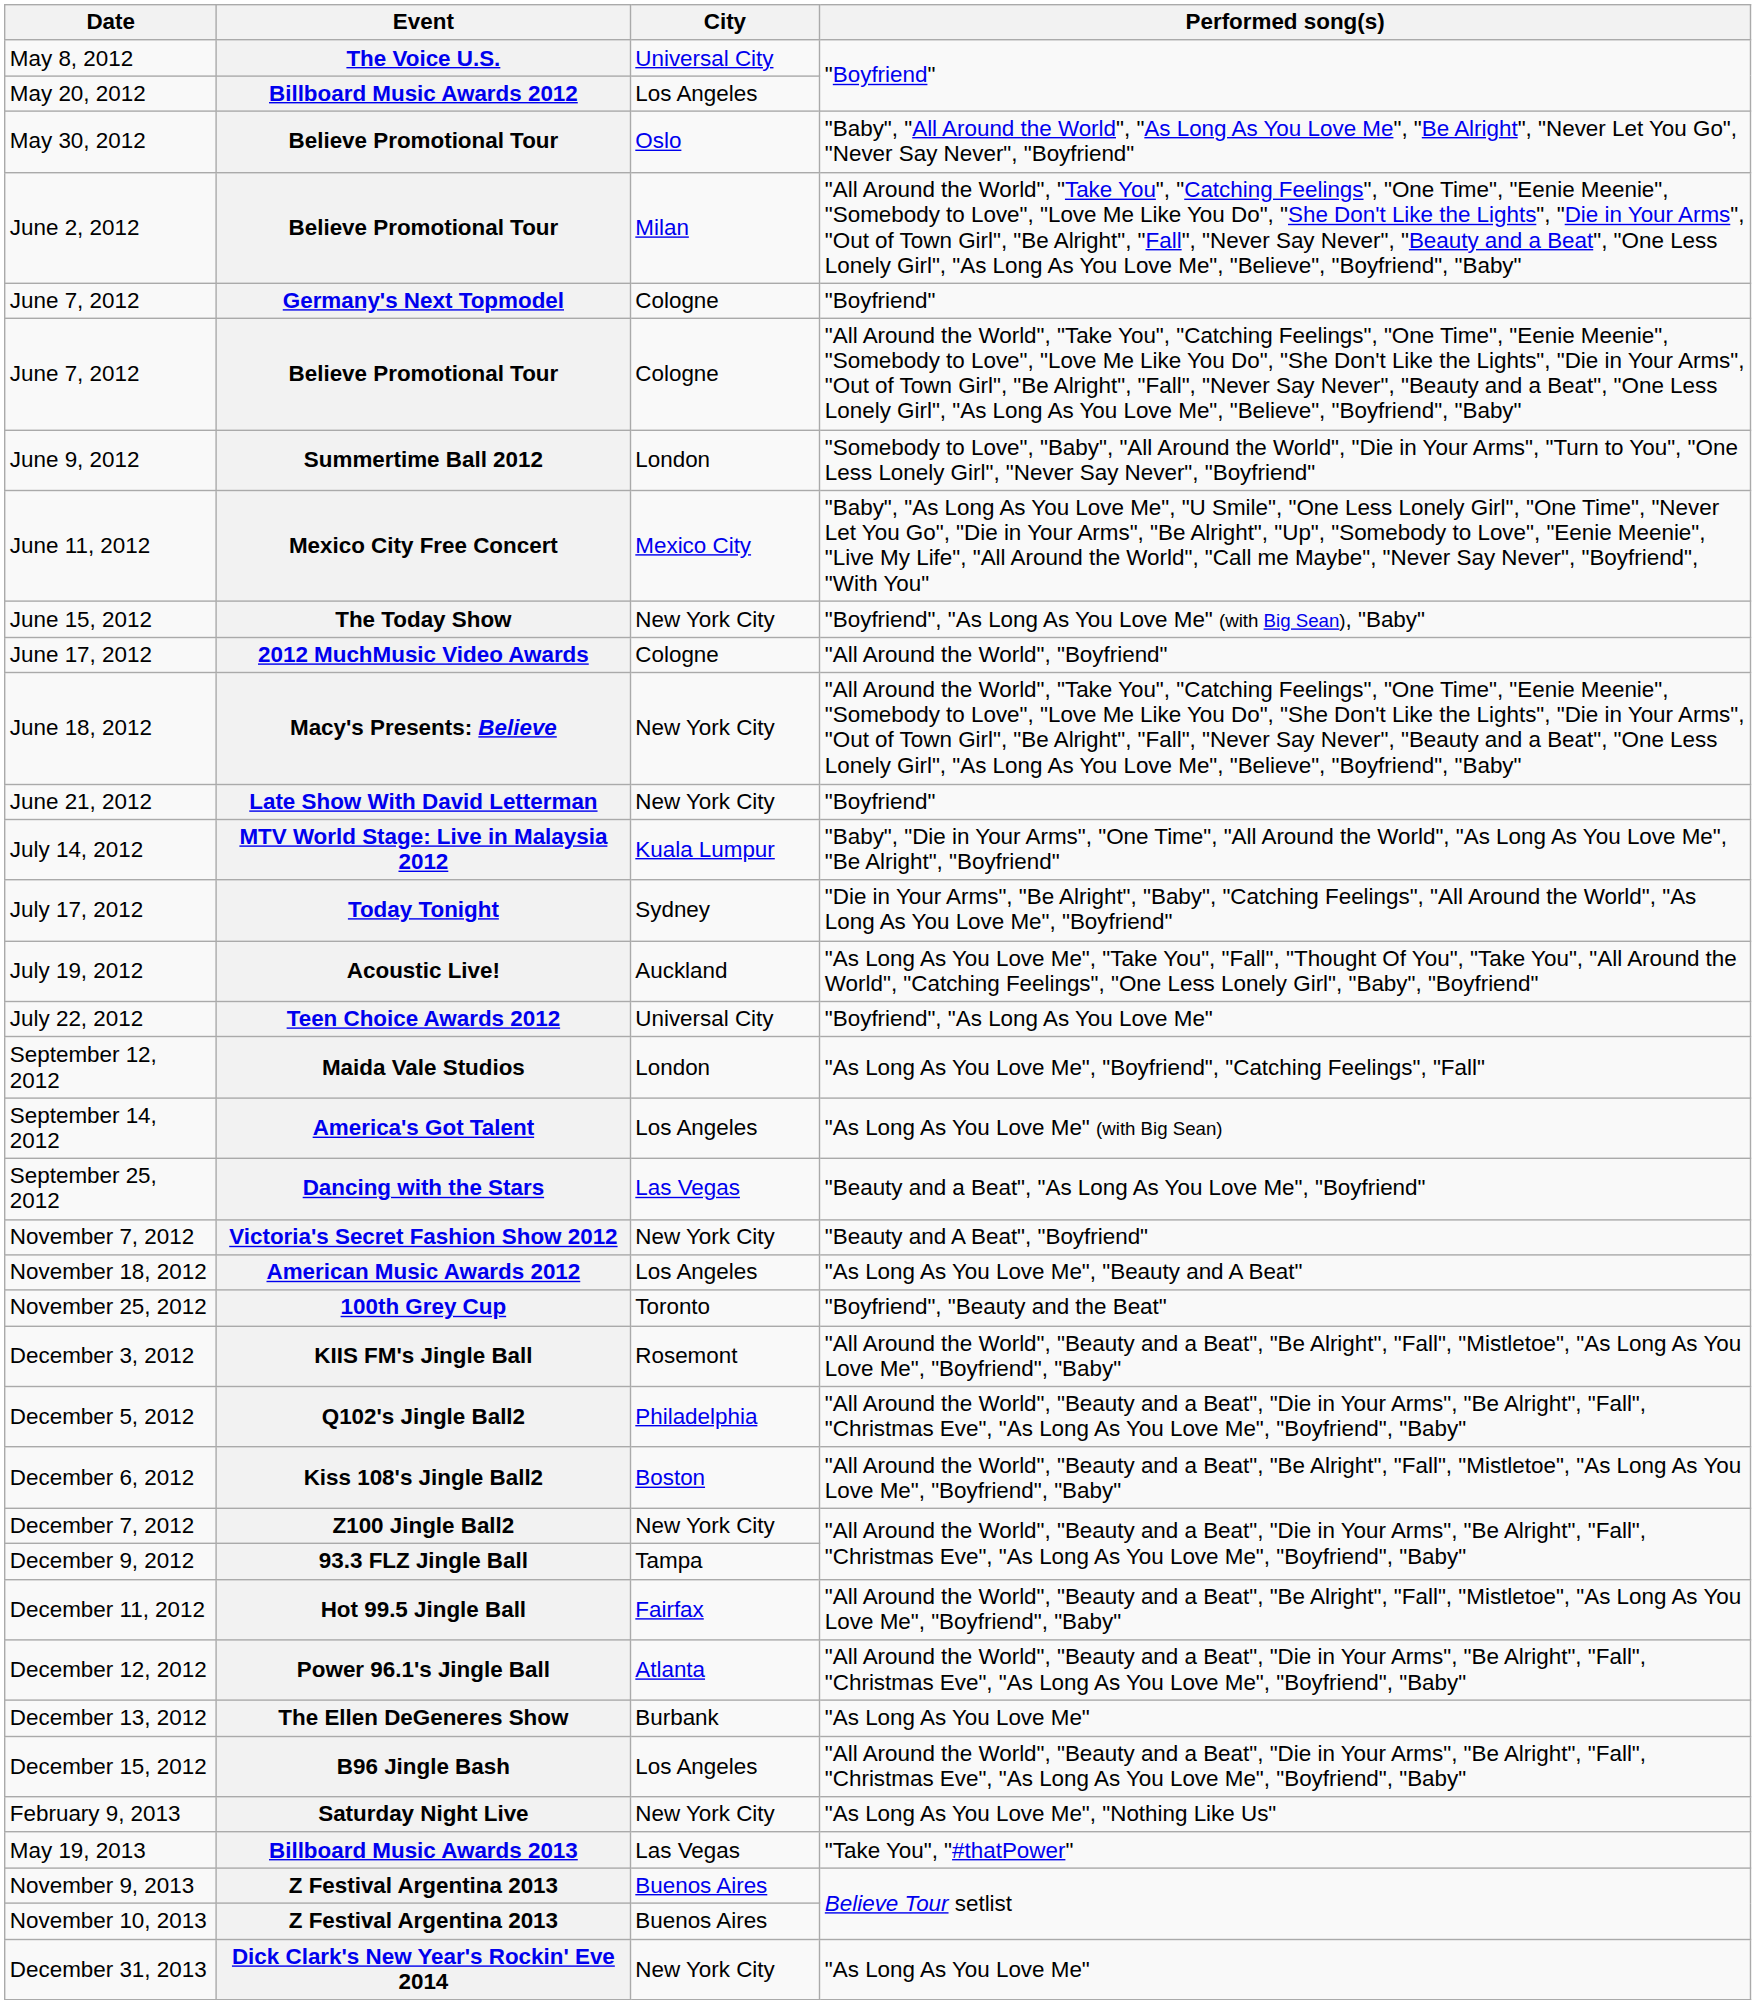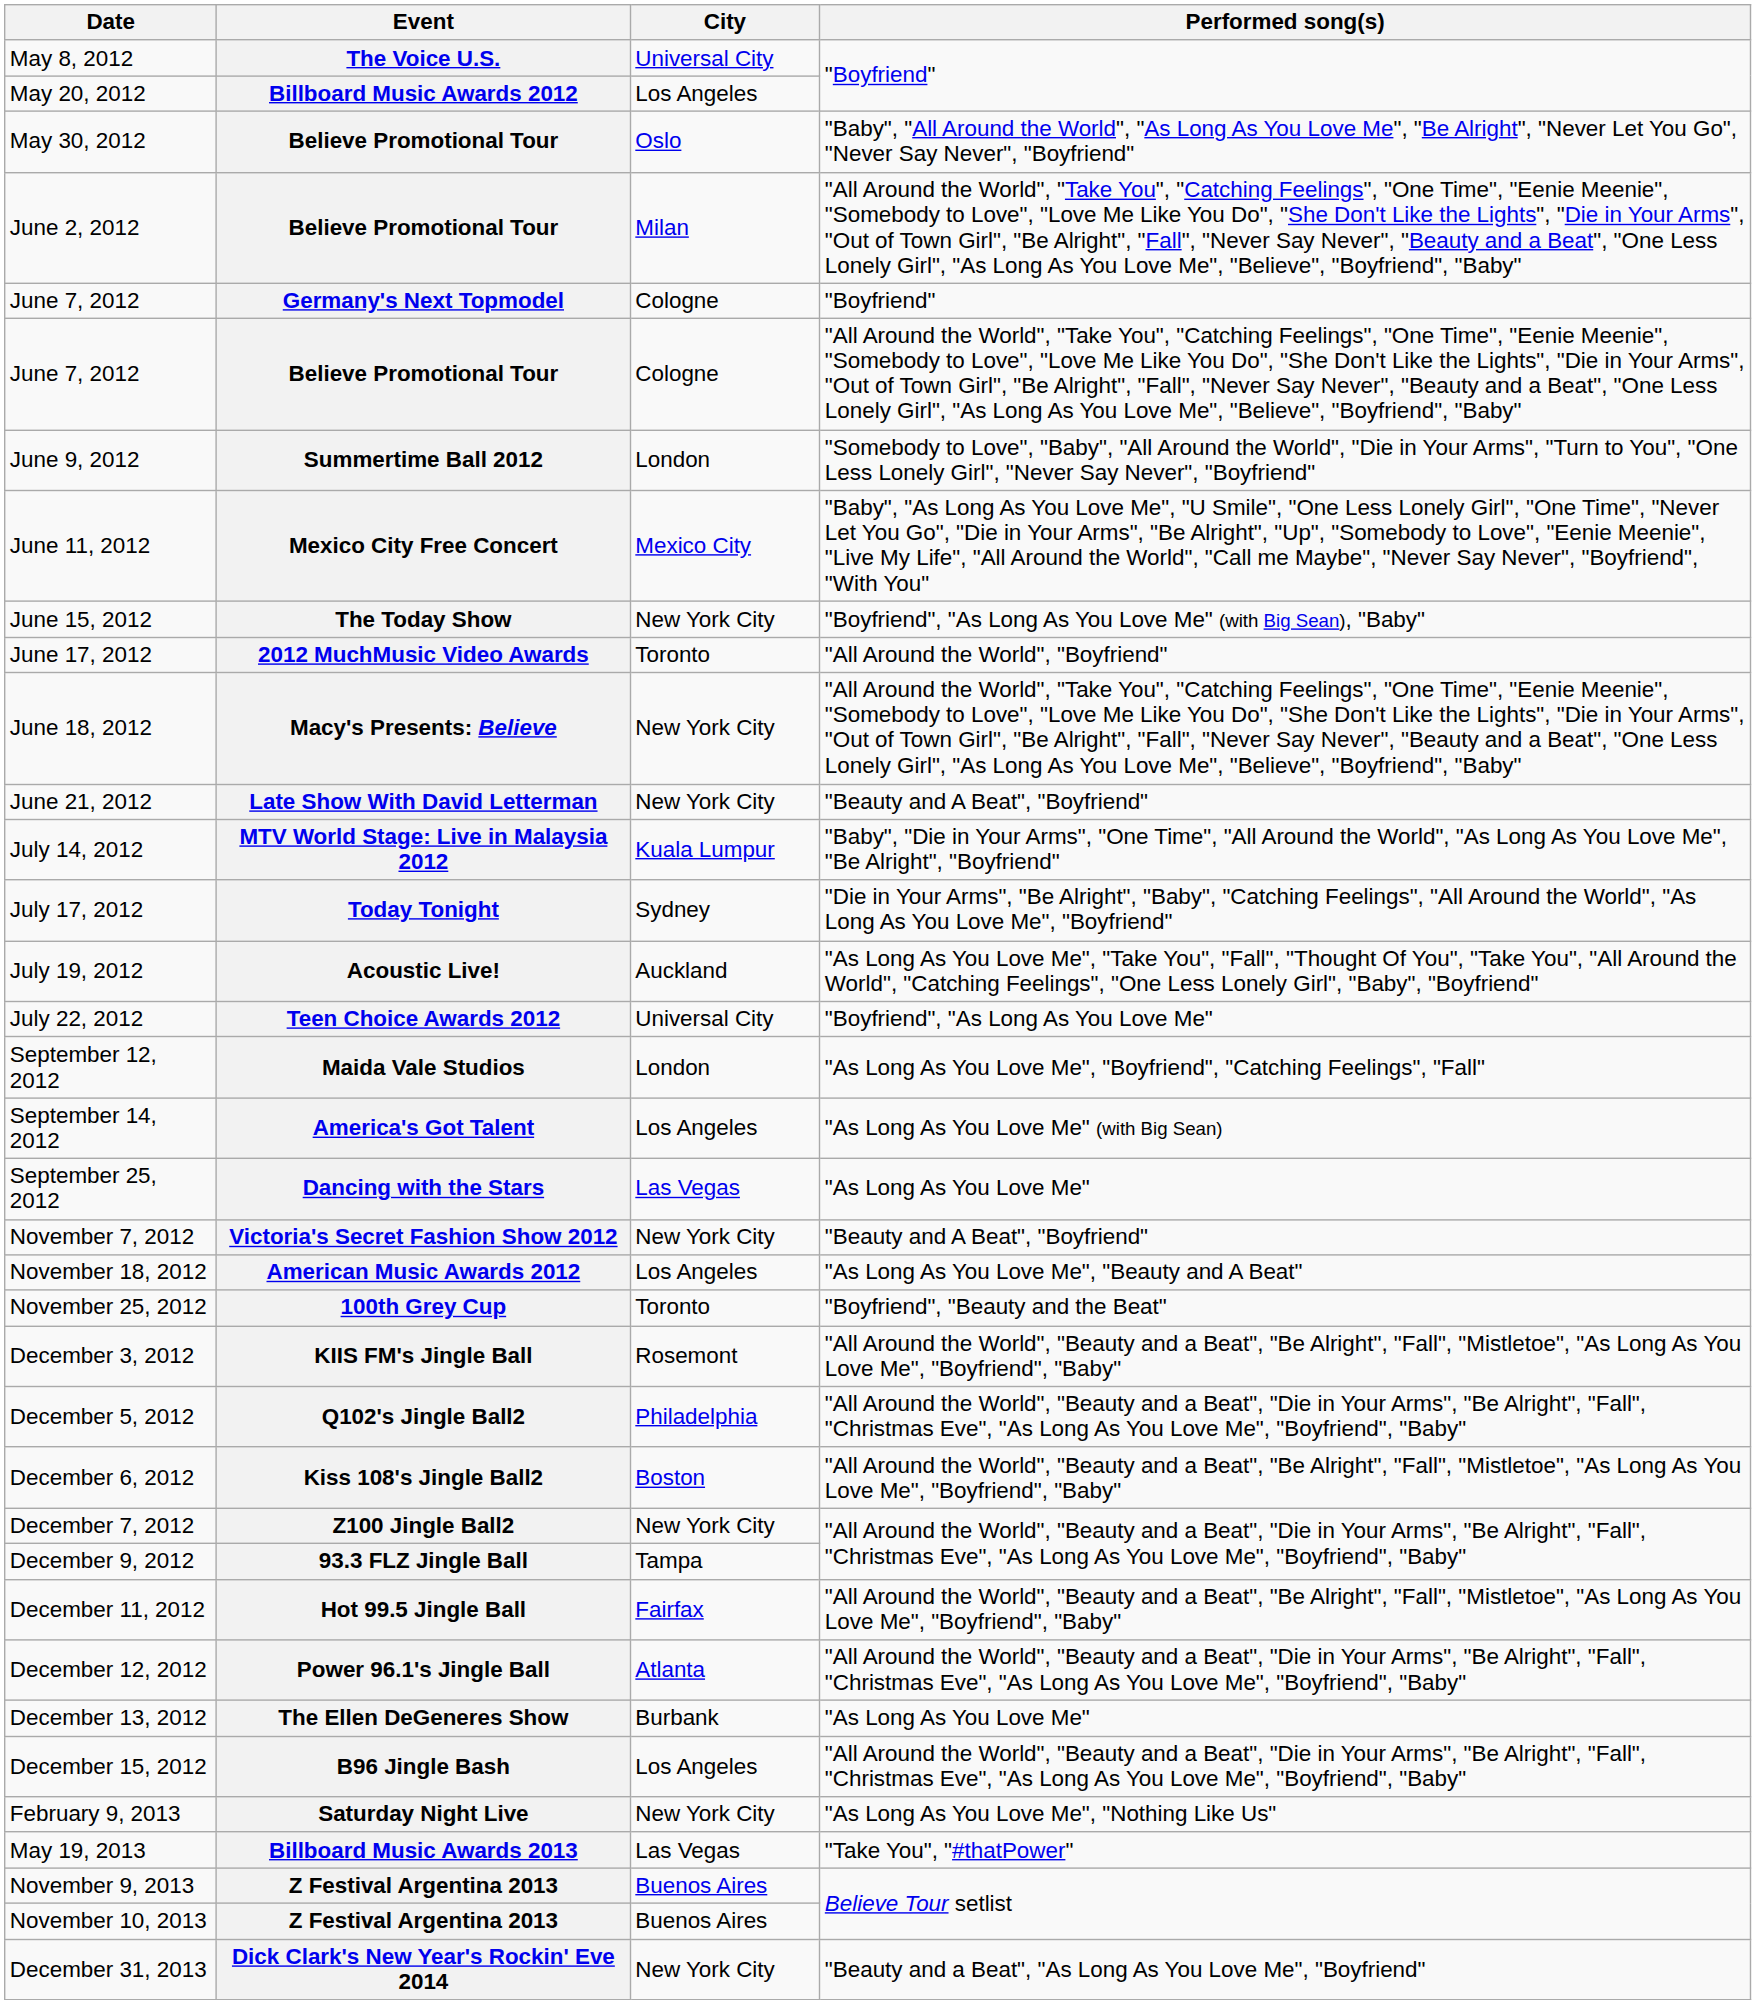 <table class="wikitable sortable plainrowheaders">
 <tr>
 <th scope="col" style="width:9em;">Date</th>
 <th scope="col" style="width:18em;">Event</th>
 <th scope="col" style="width:8em;">City</th>
 <th scope="col">Performed song(s)</th>
 </tr>
 <tr>
 <td>May 8, 2012</td>
 <th scope="row"><a href='#'>The Voice U.S.</a></th>
 <td><a href='#'>Universal City</a></td>
 <td rowspan="2">"<a href='#'>Boyfriend</a>"</td>
 </tr>
 <tr>
 <td>May 20, 2012</td>
 <th scope="row"><a href='#'>Billboard Music Awards 2012</a></th>
 <td>Los Angeles</td>
 </tr>
 <tr>
 <td>May 30, 2012</td>
 <th scope="row">Believe Promotional Tour</th>
 <td><a href='#'>Oslo</a></td>
 <td>"Baby", "<a href='#'>All Around the World</a>", "<a href='#'>As Long As You Love Me</a>", "<a href='#'>Be Alright</a>", "Never Let You Go", "Never Say Never", "Boyfriend"</td>
 </tr>
 <tr>
 <td>June 2, 2012</td>
 <th scope="row">Believe Promotional Tour</th>
 <td><a href='#'>Milan</a></td>
 <td>"All Around the World", "<a href='#'>Take You</a>", "<a href='#'>Catching Feelings</a>", "One Time", "Eenie Meenie", "Somebody to Love", "Love Me Like You Do", "<a href='#'>She Don't Like the Lights</a>", "<a href='#'>Die in Your Arms</a>", "Out of Town Girl", "Be Alright", "<a href='#'>Fall</a>", "Never Say Never", "<a href='#'>Beauty and a Beat</a>", "One Less Lonely Girl", "As Long As You Love Me", "Believe", "Boyfriend", "Baby"</td>
 </tr>
 <tr>
 <td>June 7, 2012</td>
 <th scope="row"><a href='#'>Germany's Next Topmodel</a></th>
 <td>Cologne</td>
 <td>"Boyfriend"</td>
 </tr>
 <tr>
 <td>June 7, 2012</td>
 <th scope="row">Believe Promotional Tour</th>
 <td>Cologne</td>
 <td>"All Around the World", "Take You", "Catching Feelings", "One Time", "Eenie Meenie", "Somebody to Love", "Love Me Like You Do", "She Don't Like the Lights", "Die in Your Arms", "Out of Town Girl", "Be Alright", "Fall", "Never Say Never", "Beauty and a Beat", "One Less Lonely Girl", "As Long As You Love Me", "Believe", "Boyfriend", "Baby"</td>
 </tr>
 <tr>
 <td>June 9, 2012</td>
 <th scope="row">Summertime Ball 2012</th>
 <td>London</td>
 <td>"Somebody to Love", "Baby", "All Around the World", "Die in Your Arms", "Turn to You", "One Less Lonely Girl", "Never Say Never", "Boyfriend"</td>
 </tr>
 <tr>
 <td>June 11, 2012</td>
 <th scope="row">Mexico City Free Concert</th>
 <td><a href='#'>Mexico City</a></td>
 <td>"Baby", "As Long As You Love Me", "U Smile", "One Less Lonely Girl", "One Time", "Never Let You Go", "Die in Your Arms", "Be Alright", "Up", "Somebody to Love", "Eenie Meenie", "Live My Life", "All Around the World", "Call me Maybe", "Never Say Never", "Boyfriend", "With You"</td>
 </tr>
 <tr>
 <td>June 15, 2012</td>
 <th scope="row">The Today Show</th>
 <td>New York City</td>
 <td>"Boyfriend", "As Long As You Love Me" <small>(with <a href='#'>Big Sean</a>)</small>, "Baby"</td>
 </tr>
 <tr>
 <td>June 17, 2012</td>
 <th scope="row"><a href='#'>2012 MuchMusic Video Awards</a></th>
-<td>Cologne</td>
+<td>Toronto</td>
 <td>"All Around the World", "Boyfriend"</td>
 </tr>
 <tr>
 <td>June 18, 2012</td>
 <th scope="row">Macy's Presents: <em><a href='#'>Believe</a></em></th>
 <td>New York City</td>
 <td>"All Around the World", "Take You", "Catching Feelings", "One Time", "Eenie Meenie", "Somebody to Love", "Love Me Like You Do", "She Don't Like the Lights", "Die in Your Arms", "Out of Town Girl", "Be Alright", "Fall", "Never Say Never", "Beauty and a Beat", "One Less Lonely Girl", "As Long As You Love Me", "Believe", "Boyfriend", "Baby"</td>
 </tr>
 <tr>
 <td>June 21, 2012</td>
 <th scope="row"><a href='#'>Late Show With David Letterman</a></th>
 <td>New York City</td>
-<td>"Boyfriend"</td>
+<td>"Beauty and A Beat", "Boyfriend"</td>
 </tr>
 <tr>
 <td>July 14, 2012</td>
 <th scope="row"><a href='#'>MTV World Stage: Live in Malaysia 2012</a></th>
 <td><a href='#'>Kuala Lumpur</a></td>
 <td>"Baby", "Die in Your Arms", "One Time", "All Around the World", "As Long As You Love Me", "Be Alright", "Boyfriend"</td>
 </tr>
 <tr>
 <td>July 17, 2012</td>
 <th scope="row"><a href='#'>Today Tonight</a></th>
 <td>Sydney</td>
 <td>"Die in Your Arms", "Be Alright", "Baby", "Catching Feelings", "All Around the World", "As Long As You Love Me", "Boyfriend"</td>
 </tr>
 <tr>
 <td>July 19, 2012</td>
 <th scope="row">Acoustic Live!</th>
 <td>Auckland</td>
 <td>"As Long As You Love Me", "Take You", "Fall", "Thought Of You", "Take You", "All Around the World", "Catching Feelings", "One Less Lonely Girl", "Baby", "Boyfriend"</td>
 </tr>
 <tr>
 <td>July 22, 2012</td>
 <th scope="row"><a href='#'>Teen Choice Awards 2012</a></th>
 <td>Universal City</td>
 <td>"Boyfriend", "As Long As You Love Me"</td>
 </tr>
 <tr>
 <td>September 12, 2012</td>
 <th scope="row">Maida Vale Studios</th>
 <td>London</td>
 <td>"As Long As You Love Me", "Boyfriend", "Catching Feelings", "Fall"</td>
 </tr>
 <tr>
 <td>September 14, 2012</td>
 <th scope="row"><a href='#'>America's Got Talent</a></th>
 <td>Los Angeles</td>
 <td>"As Long As You Love Me" <small>(with Big Sean)</small></td>
 </tr>
 <tr>
 <td>September 25, 2012</td>
 <th scope="row"><a href='#'>Dancing with the Stars</a></th>
 <td><a href='#'>Las Vegas</a></td>
-<td>"Beauty and a Beat", "As Long As You Love Me", "Boyfriend"</td>
+<td>"As Long As You Love Me"</td>
 </tr>
 <tr>
 <td>November 7, 2012</td>
 <th scope="row"><a href='#'>Victoria's Secret Fashion Show 2012</a></th>
 <td>New York City</td>
 <td>"Beauty and A Beat", "Boyfriend"</td>
 </tr>
 <tr>
 <td>November 18, 2012</td>
 <th scope="row"><a href='#'>American Music Awards 2012</a></th>
 <td>Los Angeles</td>
 <td>"As Long As You Love Me", "Beauty and A Beat"</td>
 </tr>
 <tr>
 <td>November 25, 2012</td>
 <th scope="row"><a href='#'>100th Grey Cup</a></th>
 <td>Toronto</td>
 <td>"Boyfriend", "Beauty and the Beat"</td>
 </tr>
 <tr>
 <td>December 3, 2012</td>
 <th scope="row">KIIS FM's Jingle Ball</th>
 <td>Rosemont</td>
 <td>"All Around the World", "Beauty and a Beat", "Be Alright", "Fall", "Mistletoe", "As Long As You Love Me", "Boyfriend", "Baby"</td>
 </tr>
 <tr>
 <td>December 5, 2012</td>
 <th scope="row">Q102's Jingle Ball2</th>
 <td><a href='#'>Philadelphia</a></td>
 <td>"All Around the World", "Beauty and a Beat", "Die in Your Arms", "Be Alright", "Fall", "Christmas Eve", "As Long As You Love Me", "Boyfriend", "Baby"</td>
 </tr>
 <tr>
 <td>December 6, 2012</td>
 <th scope="row">Kiss 108's Jingle Ball2</th>
 <td><a href='#'>Boston</a></td>
 <td>"All Around the World", "Beauty and a Beat", "Be Alright", "Fall", "Mistletoe", "As Long As You Love Me", "Boyfriend", "Baby"</td>
 </tr>
 <tr>
 <td>December 7, 2012</td>
 <th scope="row">Z100 Jingle Ball2</th>
 <td>New York City</td>
 <td rowspan="2">"All Around the World", "Beauty and a Beat", "Die in Your Arms", "Be Alright", "Fall", "Christmas Eve", "As Long As You Love Me", "Boyfriend", "Baby"</td>
 </tr>
 <tr>
 <td>December 9, 2012</td>
 <th scope="row">93.3 FLZ Jingle Ball</th>
 <td>Tampa</td>
 </tr>
 <tr>
 <td>December 11, 2012</td>
 <th scope="row">Hot 99.5 Jingle Ball</th>
 <td><a href='#'>Fairfax</a></td>
 <td>"All Around the World", "Beauty and a Beat", "Be Alright", "Fall", "Mistletoe", "As Long As You Love Me", "Boyfriend", "Baby"</td>
 </tr>
 <tr>
 <td>December 12, 2012</td>
 <th scope="row">Power 96.1's Jingle Ball</th>
 <td><a href='#'>Atlanta</a></td>
 <td>"All Around the World", "Beauty and a Beat", "Die in Your Arms", "Be Alright", "Fall", "Christmas Eve", "As Long As You Love Me", "Boyfriend", "Baby"</td>
 </tr>
 <tr>
 <td>December 13, 2012</td>
 <th scope="row">The Ellen DeGeneres Show</th>
 <td>Burbank</td>
 <td>"As Long As You Love Me"</td>
 </tr>
 <tr>
 <td>December 15, 2012</td>
 <th scope="row">B96 Jingle Bash</th>
 <td>Los Angeles</td>
 <td>"All Around the World", "Beauty and a Beat", "Die in Your Arms", "Be Alright", "Fall", "Christmas Eve", "As Long As You Love Me", "Boyfriend", "Baby"</td>
 </tr>
 <tr>
 <td>February 9, 2013</td>
 <th scope="row">Saturday Night Live</th>
 <td>New York City</td>
 <td>"As Long As You Love Me", "Nothing Like Us"</td>
 </tr>
 <tr>
 <td>May 19, 2013</td>
 <th scope="row"><a href='#'>Billboard Music Awards 2013</a></th>
 <td>Las Vegas</td>
 <td>"Take You", "<a href='#'>#thatPower</a>"</td>
 </tr>
 <tr>
 <td>November 9, 2013</td>
 <th scope="row">Z Festival Argentina 2013</th>
 <td><a href='#'>Buenos Aires</a></td>
 <td rowspan="2"><em><a href='#'>Believe Tour</a></em> setlist</td>
 </tr>
 <tr>
 <td>November 10, 2013</td>
 <th scope="row">Z Festival Argentina 2013</th>
 <td>Buenos Aires</td>
 </tr>
 <tr>
 <td>December 31, 2013</td>
 <th scope="row"><a href='#'>Dick Clark's New Year's Rockin' Eve</a> 2014</th>
 <td>New York City</td>
-<td>"As Long As You Love Me"</td>
+<td>"Beauty and a Beat", "As Long As You Love Me", "Boyfriend"</td>
 </tr>
 </table>
